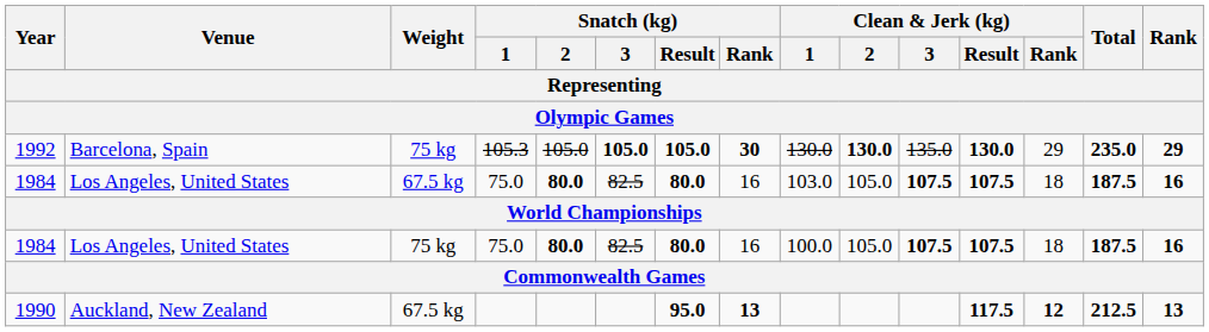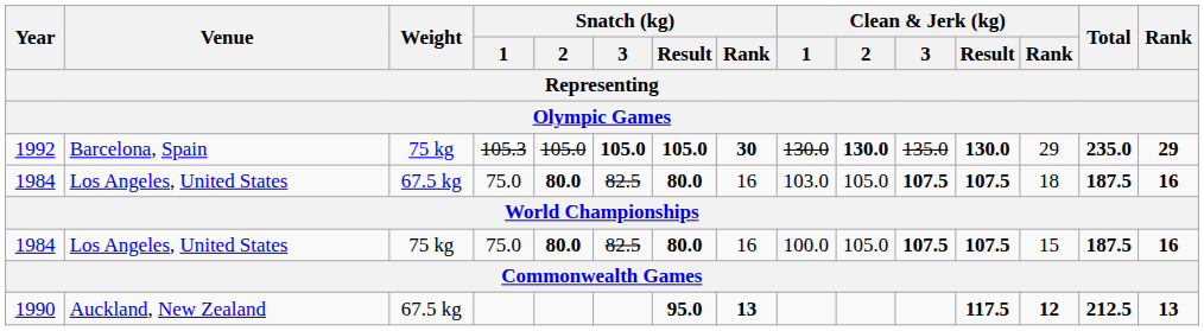 <table class = "wikitable" style="text-align:center;">
 <tr>
 <th rowspan=2 width=40>Year</th>
 <th rowspan=2 width=250>Venue</th>
 <th rowspan=2 width=60>Weight</th>
 <th colspan=5>Snatch (kg)</th>
 <th colspan=5>Clean & Jerk (kg)</th>
 <th rowspan=2 width=40>Total</th>
 <th rowspan=2 width=40>Rank</th>
 </tr>
 <tr>
 <th width=40>1</th>
 <th width=40>2</th>
 <th width=40>3</th>
 <th width=40>Result</th>
 <th width=40>Rank</th>
 <th width=40>1</th>
 <th width=40>2</th>
 <th width=40>3</th>
 <th width=40>Result</th>
 <th width=40>Rank</th>
 </tr>
 <tr>
 <th colspan=15>Representing </th>
 </tr>
 <tr>
 <th colspan=15><a href='#'>Olympic Games</a></th>
 </tr>
 <tr>
 <td><a href='#'>1992</a></td>
 <td align=left> <a href='#'>Barcelona</a>, <a href='#'>Spain</a></td>
 <td><a href='#'>75 kg</a></td>
 <td><s>105.3</s></td>
 <td><s>105.0</s></td>
 <td><strong>105.0</strong></td>
 <td><strong>105.0</strong></td>
 <td><strong>30</strong></td>
 <td><s>130.0</s></td>
 <td><strong>130.0</strong></td>
 <td><s>135.0</s></td>
 <td><strong>130.0</strong></td>
 <td>29</td>
 <td><strong>235.0</strong></td>
 <td><strong>29</strong></td>
 </tr>
 <tr>
 <td><a href='#'>1984</a></td>
 <td align=left> <a href='#'>Los Angeles</a>, <a href='#'>United States</a></td>
 <td><a href='#'>67.5 kg</a></td>
 <td>75.0</td>
 <td><strong>80.0</strong></td>
 <td><s>82.5</s></td>
 <td><strong>80.0</strong></td>
 <td>16</td>
 <td>103.0</td>
 <td>105.0</td>
 <td><strong>107.5</strong></td>
 <td><strong>107.5</strong></td>
 <td>18</td>
 <td><strong>187.5</strong></td>
 <td><strong>16</strong></td>
 </tr>
 <tr>
 <th colspan=15><a href='#'>World Championships</a></th>
 </tr>
 <tr>
 <td><a href='#'>1984</a></td>
 <td align=left> <a href='#'>Los Angeles</a>, <a href='#'>United States</a></td>
 <td>75 kg</td>
 <td>75.0</td>
 <td><strong>80.0</strong></td>
 <td><s>82.5</s></td>
 <td><strong>80.0</strong></td>
 <td>16</td>
 <td>100.0</td>
 <td>105.0</td>
 <td><strong>107.5</strong></td>
 <td><strong>107.5</strong></td>
-<td>18</td>
+<td>15</td>
 <td><strong>187.5</strong></td>
 <td><strong>16</strong></td>
 </tr>
 <tr>
 <th colspan=15><a href='#'>Commonwealth Games</a></th>
 </tr>
 <tr>
 <td><a href='#'>1990</a></td>
 <td align=left> <a href='#'>Auckland</a>, <a href='#'>New Zealand</a></td>
 <td>67.5 kg</td>
 <td></td>
 <td></td>
 <td></td>
 <td><strong>95.0</strong></td>
 <td><strong>13</strong></td>
 <td></td>
 <td></td>
 <td></td>
 <td><strong>117.5</strong></td>
 <td><strong>12</strong></td>
 <td><strong>212.5</strong></td>
 <td><strong>13</strong></td>
 </tr>
 </table>
